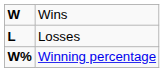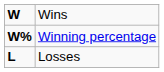 <table class="wikitable">
 <tr>
 <td><strong>W</strong></td>
 <td>Wins</td>
 </tr>
 <tr>
+<td align="center"><strong>W%</strong></td>
+<td><a href='#'>Winning percentage</a></td>
+</tr>
+<tr>
 <td><strong>L</strong></td>
 <td>Losses</td>
 </tr>
-<tr>
-<td align="center"><strong>W%</strong></td>
-<td><a href='#'>Winning percentage</a></td>
-</tr>
 </table>
